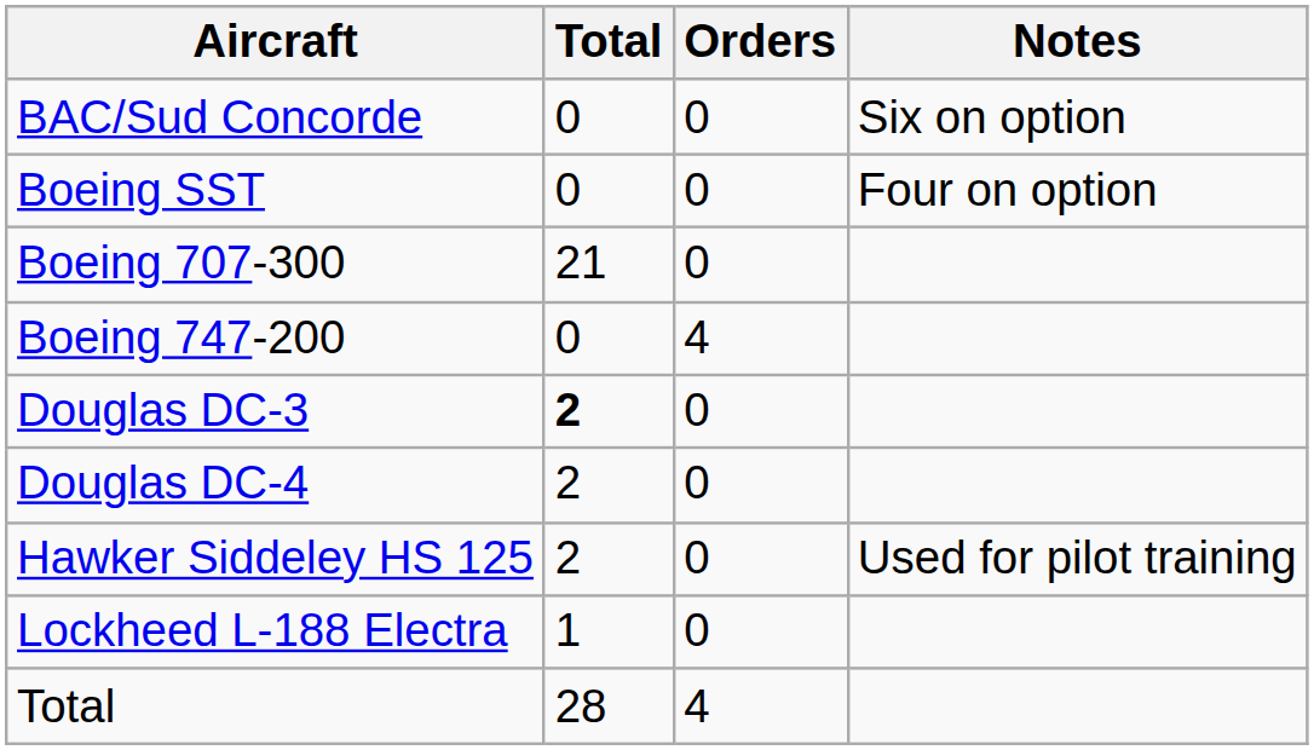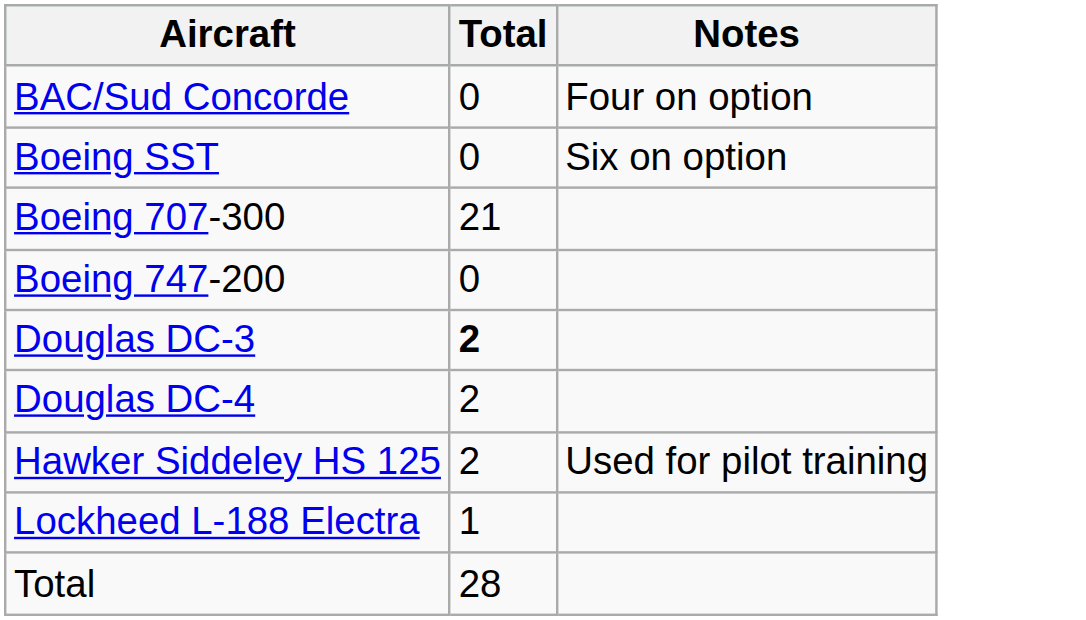 <table class="wikitable">
 <tr style="background:lightblue;">
 <th>Aircraft</th>
 <th>Total</th>
-<th>Orders</th>
 <th>Notes</th>
 </tr>
 <tr>
 <td><a href='#'>BAC/Sud Concorde</a></td>
 <td>0</td>
+<td>Four on option</td>
+</tr>
+<tr>
+<td><a href='#'>Boeing SST</a></td>
 <td>0</td>
 <td>Six on option</td>
 </tr>
 <tr>
-<td><a href='#'>Boeing SST</a></td>
-<td>0</td>
-<td>0</td>
-<td>Four on option</td>
-</tr>
-<tr>
 <td><a href='#'>Boeing 707</a>-300</td>
 <td>21</td>
-<td>0</td>
 <td></td>
 </tr>
 <tr>
 <td><a href='#'>Boeing 747</a>-200</td>
 <td>0</td>
-<td>4</td>
 <td></td>
 </tr>
 <tr>
 <td><a href='#'>Douglas DC-3</a></td>
 <td><strong>2</strong></td>
-<td>0</td>
 <td></td>
 </tr>
 <tr>
 <td><a href='#'>Douglas DC-4</a></td>
 <td>2</td>
-<td>0</td>
 <td></td>
 </tr>
 <tr>
 <td><a href='#'>Hawker Siddeley HS 125</a></td>
 <td>2</td>
-<td>0</td>
 <td>Used for pilot training</td>
 </tr>
 <tr>
 <td><a href='#'>Lockheed L-188 Electra</a></td>
 <td>1</td>
-<td>0</td>
 <td></td>
 </tr>
 <tr>
 <td>Total</td>
 <td>28</td>
-<td>4</td>
 <td></td>
 </tr>
 </table>
